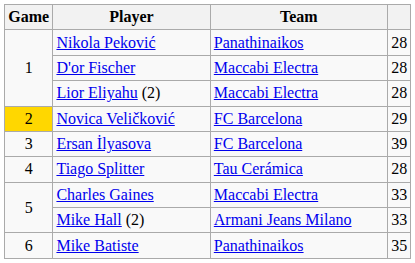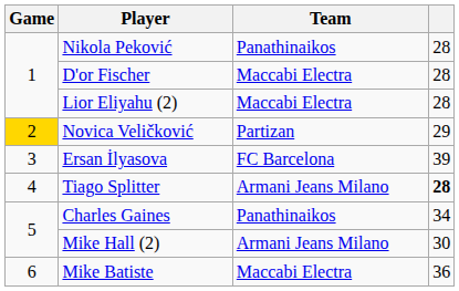 <table class="wikitable sortable" style="text-align: center;">
 <tr>
 <th style="text-align:center;">Game</th>
 <th style="text-align:center; width:150px;">Player</th>
 <th style="text-align:center; width:170px;">Team</th>
 <th style="text-align:center;"></th>
 </tr>
 <tr>
 <td rowspan=3>1</td>
 <td align="left"> <a href='#'>Nikola Peković</a></td>
 <td align="left"> <a href='#'>Panathinaikos</a></td>
 <td>28</td>
 </tr>
 <tr>
 <td align="left"> <a href='#'>D'or Fischer</a></td>
 <td align="left"> <a href='#'>Maccabi Electra</a></td>
 <td>28</td>
 </tr>
 <tr>
 <td align="left"> <a href='#'>Lior Eliyahu</a> (2)</td>
 <td align="left"> <a href='#'>Maccabi Electra</a></td>
 <td>28</td>
 </tr>
 <tr>
 <td style="background: gold;">2</td>
 <td align="left"> <a href='#'>Novica Veličković</a></td>
-<td align="left"> <a href='#'>FC Barcelona</a></td>
+<td align="left"> <a href='#'>Partizan</a></td>
 <td>29</td>
 </tr>
 <tr>
 <td>3</td>
 <td align="left"> <a href='#'>Ersan İlyasova</a></td>
 <td align="left"> <a href='#'>FC Barcelona</a></td>
 <td>39</td>
 </tr>
 <tr>
 <td>4</td>
 <td align="left"> <a href='#'>Tiago Splitter</a></td>
-<td align="left"> <a href='#'>Tau Cerámica</a></td>
-<td>28</td>
+<td align="left"> <a href='#'>Armani Jeans Milano</a></td>
+<td><strong>28</strong></td>
 </tr>
 <tr>
 <td rowspan=2>5</td>
 <td align="left"> <a href='#'>Charles Gaines</a></td>
-<td align="left"> <a href='#'>Maccabi Electra</a></td>
-<td>33</td>
+<td align="left"> <a href='#'>Panathinaikos</a></td>
+<td>34</td>
 </tr>
 <tr>
 <td align="left"> <a href='#'>Mike Hall</a> (2)</td>
 <td align="left"> <a href='#'>Armani Jeans Milano</a></td>
-<td>33</td>
+<td>30</td>
 </tr>
 <tr>
 <td>6</td>
 <td align="left"> <a href='#'>Mike Batiste</a></td>
-<td align="left"> <a href='#'>Panathinaikos</a></td>
-<td>35</td>
+<td align="left"> <a href='#'>Maccabi Electra</a></td>
+<td>36</td>
 </tr>
 </table>
